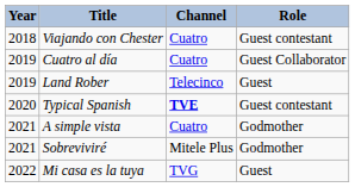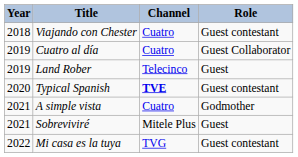 <table class="wikitable">
 <tr>
 <th style="background: #B0C4DE;">Year</th>
 <th style="background: #B0C4DE;">Title</th>
 <th style="background: #B0C4DE;">Channel</th>
 <th style="background: #B0C4DE;">Role</th>
 </tr>
 <tr>
 <td rowspan="1">2018</td>
 <td><em>Viajando con Chester</em></td>
 <td><a href='#'>Cuatro</a></td>
 <td>Guest contestant</td>
 </tr>
 <tr>
 <td>2019</td>
 <td><em>Cuatro al día</em></td>
 <td><a href='#'>Cuatro</a></td>
 <td>Guest Collaborator</td>
 </tr>
 <tr>
 <td>2019</td>
 <td><em>Land Rober</em></td>
 <td><a href='#'>Telecinco</a></td>
 <td>Guest</td>
 </tr>
 <tr>
 <td>2020</td>
 <td><em>Typical Spanish</em></td>
 <td><strong><a href='#'>TVE</a></strong></td>
 <td>Guest contestant</td>
 </tr>
 <tr>
 <td>2021</td>
 <td><em>A simple vista</em></td>
 <td><a href='#'>Cuatro</a></td>
 <td>Godmother</td>
 </tr>
 <tr>
 <td>2021</td>
 <td><em>Sobreviviré</em></td>
 <td>Mitele Plus</td>
-<td>Godmother</td>
+<td>Guest</td>
 </tr>
 <tr>
 <td>2022</td>
 <td><em>Mi casa es la tuya</em></td>
 <td><a href='#'>TVG</a></td>
-<td>Guest</td>
+<td>Guest contestant</td>
 </tr>
 </table>
